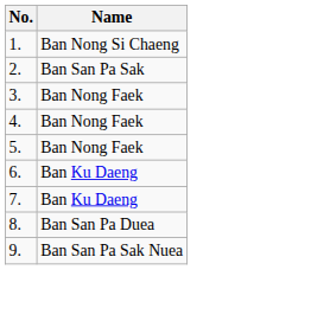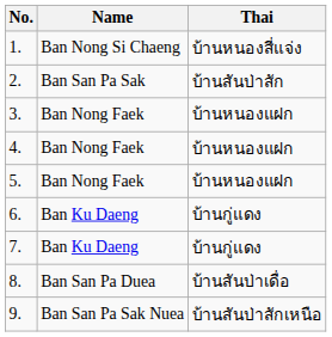 <table class="wikitable sortable">
 <tr>
 <th>No.</th>
 <th>Name</th>
+<th>Thai</th>
 </tr>
 <tr>
 <td>1.</td>
 <td>Ban Nong Si Chaeng</td>
+<td>บ้านหนองสี่แจ่ง</td>
 </tr>
 <tr>
 <td>2.</td>
 <td>Ban San Pa Sak</td>
+<td>บ้านสันป่าสัก</td>
 </tr>
 <tr>
 <td>3.</td>
 <td>Ban Nong Faek</td>
+<td>บ้านหนองแฝก</td>
 </tr>
 <tr>
 <td>4.</td>
 <td>Ban Nong Faek</td>
+<td>บ้านหนองแฝก</td>
 </tr>
 <tr>
 <td>5.</td>
 <td>Ban Nong Faek</td>
+<td>บ้านหนองแฝก</td>
 </tr>
 <tr>
 <td>6.</td>
 <td>Ban <a href='#'>Ku Daeng</a></td>
+<td>บ้านกู่แดง</td>
 </tr>
 <tr>
 <td>7.</td>
 <td>Ban <a href='#'>Ku Daeng</a></td>
+<td>บ้านกู่แดง</td>
 </tr>
 <tr>
 <td>8.</td>
 <td>Ban San Pa Duea</td>
+<td>บ้านสันป่าเดื่อ</td>
 </tr>
 <tr>
 <td>9.</td>
 <td>Ban San Pa Sak Nuea</td>
+<td>บ้านสันป่าสักเหนือ</td>
 </tr>
 </table>
